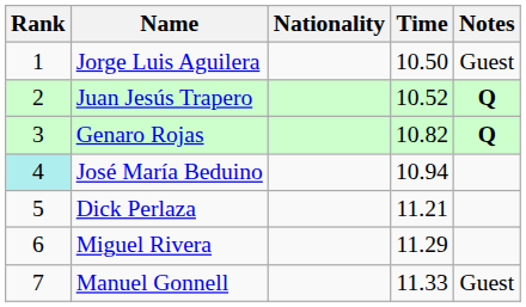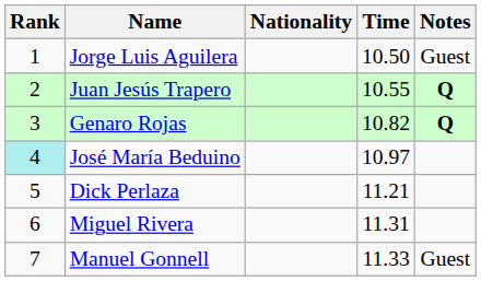 <table class="wikitable sortable" style="text-align:center">
 <tr>
 <th>Rank</th>
 <th>Name</th>
 <th>Nationality</th>
 <th>Time</th>
 <th>Notes</th>
 </tr>
 <tr>
 <td align=center>1</td>
 <td align=left><a href='#'>Jorge Luis Aguilera</a></td>
 <td align=left></td>
 <td>10.50</td>
 <td>Guest</td>
 </tr>
 <tr bgcolor=ccffcc>
 <td align=center>2</td>
 <td align=left><a href='#'>Juan Jesús Trapero</a></td>
 <td align=left></td>
-<td>10.52</td>
+<td>10.55</td>
 <td><strong>Q</strong></td>
 </tr>
 <tr bgcolor=ccffcc>
 <td align=center>3</td>
 <td align=left><a href='#'>Genaro Rojas</a></td>
 <td align=left></td>
 <td>10.82</td>
 <td><strong>Q</strong></td>
 </tr>
 <tr>
 <td align=center style="background: paleturquoise;">4</td>
 <td align=left><a href='#'>José María Beduino</a></td>
 <td align=left></td>
-<td>10.94</td>
+<td>10.97</td>
 <td></td>
 </tr>
 <tr>
 <td align=center>5</td>
 <td align=left><a href='#'>Dick Perlaza</a></td>
 <td align=left></td>
 <td>11.21</td>
 <td></td>
 </tr>
 <tr>
 <td align=center>6</td>
 <td align=left><a href='#'>Miguel Rivera</a></td>
 <td align=left></td>
-<td>11.29</td>
+<td>11.31</td>
 <td></td>
 </tr>
 <tr>
 <td align=center>7</td>
 <td align=left><a href='#'>Manuel Gonnell</a></td>
 <td align=left></td>
 <td>11.33</td>
 <td>Guest</td>
 </tr>
 </table>
